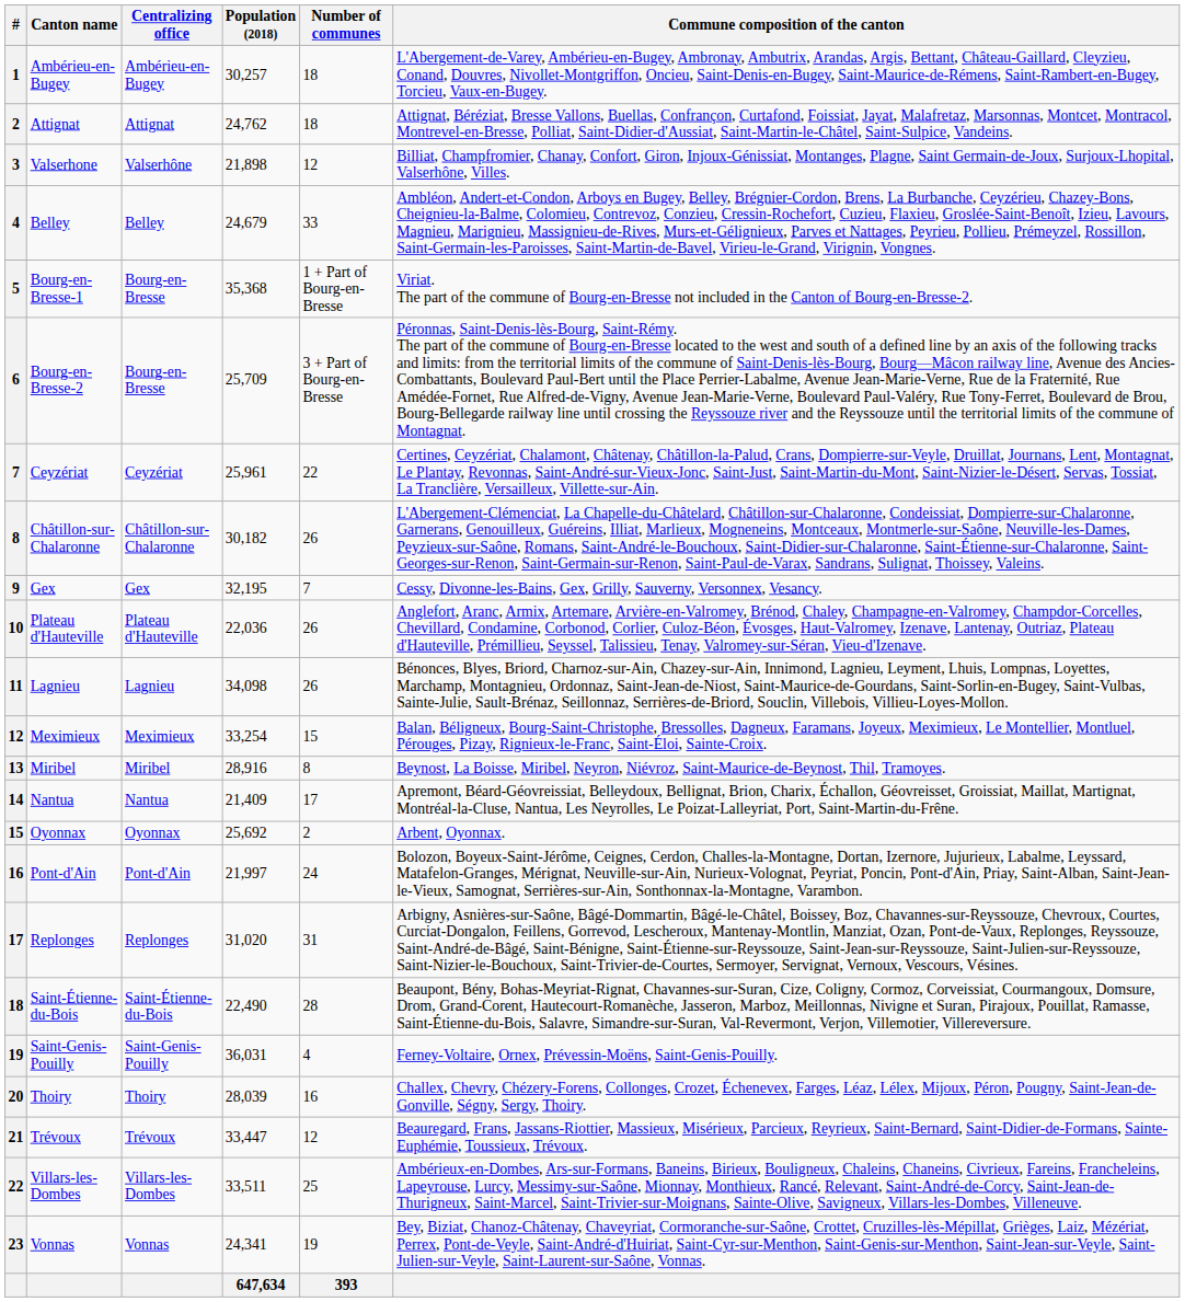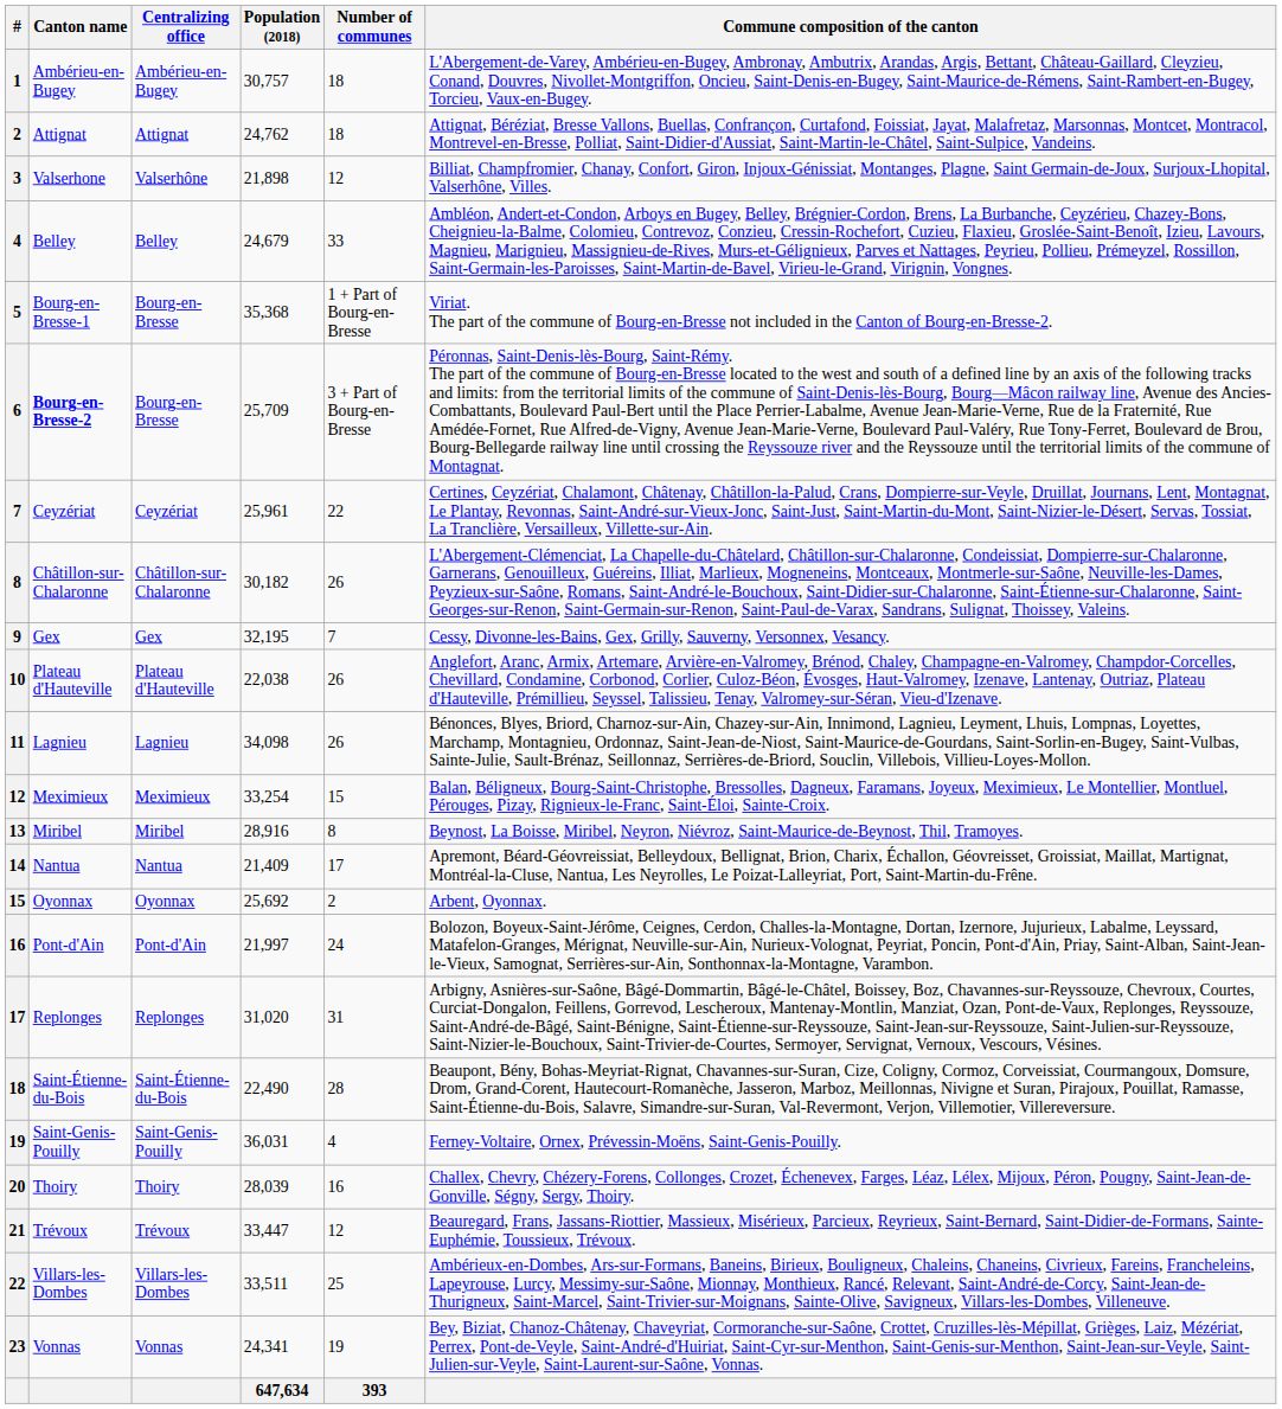 <table class="wikitable">
 <tr>
 <th>#</th>
 <th>Canton name</th>
 <th><a href='#'>Centralizing office</a></th>
 <th>Population<br><small>(2018)</small></th>
 <th>Number of <a href='#'>communes</a></th>
 <th>Commune composition of the canton</th>
 </tr>
 <tr>
 <th>1</th>
 <td><a href='#'>Ambérieu-en-Bugey</a></td>
 <td><a href='#'>Ambérieu-en-Bugey</a></td>
-<td>30,257</td>
+<td>30,757</td>
 <td>18</td>
 <td><a href='#'>L'Abergement-de-Varey</a>, <a href='#'>Ambérieu-en-Bugey</a>, <a href='#'>Ambronay</a>, <a href='#'>Ambutrix</a>, <a href='#'>Arandas</a>, <a href='#'>Argis</a>, <a href='#'>Bettant</a>, <a href='#'>Château-Gaillard</a>, <a href='#'>Cleyzieu</a>, <a href='#'>Conand</a>, <a href='#'>Douvres</a>, <a href='#'>Nivollet-Montgriffon</a>, <a href='#'>Oncieu</a>, <a href='#'>Saint-Denis-en-Bugey</a>, <a href='#'>Saint-Maurice-de-Rémens</a>, <a href='#'>Saint-Rambert-en-Bugey</a>, <a href='#'>Torcieu</a>, <a href='#'>Vaux-en-Bugey</a>.</td>
 </tr>
 <tr>
 <th>2</th>
 <td><a href='#'>Attignat</a></td>
 <td><a href='#'>Attignat</a></td>
 <td>24,762</td>
 <td>18</td>
 <td><a href='#'>Attignat</a>, <a href='#'>Béréziat</a>, <a href='#'>Bresse Vallons</a>, <a href='#'>Buellas</a>, <a href='#'>Confrançon</a>, <a href='#'>Curtafond</a>, <a href='#'>Foissiat</a>, <a href='#'>Jayat</a>, <a href='#'>Malafretaz</a>, <a href='#'>Marsonnas</a>, <a href='#'>Montcet</a>, <a href='#'>Montracol</a>, <a href='#'>Montrevel-en-Bresse</a>, <a href='#'>Polliat</a>, <a href='#'>Saint-Didier-d'Aussiat</a>, <a href='#'>Saint-Martin-le-Châtel</a>, <a href='#'>Saint-Sulpice</a>, <a href='#'>Vandeins</a>.</td>
 </tr>
 <tr>
 <th>3</th>
 <td><a href='#'>Valserhone</a></td>
 <td><a href='#'>Valserhône</a></td>
 <td>21,898</td>
 <td>12</td>
 <td><a href='#'>Billiat</a>, <a href='#'>Champfromier</a>, <a href='#'>Chanay</a>, <a href='#'>Confort</a>, <a href='#'>Giron</a>, <a href='#'>Injoux-Génissiat</a>, <a href='#'>Montanges</a>, <a href='#'>Plagne</a>, <a href='#'>Saint Germain-de-Joux</a>, <a href='#'>Surjoux-Lhopital</a>,  <a href='#'>Valserhône</a>, <a href='#'>Villes</a>.</td>
 </tr>
 <tr>
 <th>4</th>
 <td><a href='#'>Belley</a></td>
 <td><a href='#'>Belley</a></td>
 <td>24,679</td>
 <td>33</td>
 <td><a href='#'>Ambléon</a>, <a href='#'>Andert-et-Condon</a>, <a href='#'>Arboys en Bugey</a>, <a href='#'>Belley</a>, <a href='#'>Brégnier-Cordon</a>, <a href='#'>Brens</a>, <a href='#'>La Burbanche</a>, <a href='#'>Ceyzérieu</a>, <a href='#'>Chazey-Bons</a>, <a href='#'>Cheignieu-la-Balme</a>, <a href='#'>Colomieu</a>, <a href='#'>Contrevoz</a>, <a href='#'>Conzieu</a>, <a href='#'>Cressin-Rochefort</a>, <a href='#'>Cuzieu</a>, <a href='#'>Flaxieu</a>, <a href='#'>Groslée-Saint-Benoît</a>, <a href='#'>Izieu</a>, <a href='#'>Lavours</a>, <a href='#'>Magnieu</a>, <a href='#'>Marignieu</a>, <a href='#'>Massignieu-de-Rives</a>, <a href='#'>Murs-et-Gélignieux</a>, <a href='#'>Parves et Nattages</a>, <a href='#'>Peyrieu</a>, <a href='#'>Pollieu</a>, <a href='#'>Prémeyzel</a>, <a href='#'>Rossillon</a>, <a href='#'>Saint-Germain-les-Paroisses</a>, <a href='#'>Saint-Martin-de-Bavel</a>, <a href='#'>Virieu-le-Grand</a>, <a href='#'>Virignin</a>, <a href='#'>Vongnes</a>.</td>
 </tr>
 <tr>
 <th>5</th>
 <td><a href='#'>Bourg-en-Bresse-1</a></td>
 <td><a href='#'>Bourg-en-Bresse</a></td>
 <td>35,368</td>
 <td>1 + Part of Bourg-en-Bresse</td>
 <td><a href='#'>Viriat</a>.<br>The part of the commune of <a href='#'>Bourg-en-Bresse</a> not included in the <a href='#'>Canton of Bourg-en-Bresse-2</a>.</td>
 </tr>
 <tr>
 <th>6</th>
-<td><a href='#'>Bourg-en-Bresse-2</a></td>
+<td><strong><a href='#'>Bourg-en-Bresse-2</a></strong></td>
 <td><a href='#'>Bourg-en-Bresse</a></td>
 <td>25,709</td>
 <td>3 + Part of Bourg-en-Bresse</td>
 <td><a href='#'>Péronnas</a>, <a href='#'>Saint-Denis-lès-Bourg</a>, <a href='#'>Saint-Rémy</a>.<br>The part of the commune of <a href='#'>Bourg-en-Bresse</a> located to the west and south of a defined line by an axis of the following tracks and limits: from the territorial limits of the commune of <a href='#'>Saint-Denis-lès-Bourg</a>, <a href='#'>Bourg—Mâcon railway line</a>, Avenue des Ancies-Combattants, Boulevard Paul-Bert until the Place Perrier-Labalme, Avenue Jean-Marie-Verne, Rue de la Fraternité, Rue Amédée-Fornet, Rue Alfred-de-Vigny, Avenue Jean-Marie-Verne, Boulevard Paul-Valéry, Rue Tony-Ferret, Boulevard de Brou, Bourg-Bellegarde railway line until crossing the <a href='#'>Reyssouze river</a> and the Reyssouze until the territorial limits of the commune of <a href='#'>Montagnat</a>.</td>
 </tr>
 <tr>
 <th>7</th>
 <td><a href='#'>Ceyzériat</a></td>
 <td><a href='#'>Ceyzériat</a></td>
 <td>25,961</td>
 <td>22</td>
 <td><a href='#'>Certines</a>, <a href='#'>Ceyzériat</a>, <a href='#'>Chalamont</a>, <a href='#'>Châtenay</a>, <a href='#'>Châtillon-la-Palud</a>, <a href='#'>Crans</a>, <a href='#'>Dompierre-sur-Veyle</a>, <a href='#'>Druillat</a>, <a href='#'>Journans</a>, <a href='#'>Lent</a>, <a href='#'>Montagnat</a>, <a href='#'>Le Plantay</a>, <a href='#'>Revonnas</a>, <a href='#'>Saint-André-sur-Vieux-Jonc</a>, <a href='#'>Saint-Just</a>, <a href='#'>Saint-Martin-du-Mont</a>, <a href='#'>Saint-Nizier-le-Désert</a>, <a href='#'>Servas</a>, <a href='#'>Tossiat</a>, <a href='#'>La Tranclière</a>, <a href='#'>Versailleux</a>, <a href='#'>Villette-sur-Ain</a>.</td>
 </tr>
 <tr>
 <th>8</th>
 <td><a href='#'>Châtillon-sur-Chalaronne</a></td>
 <td><a href='#'>Châtillon-sur-Chalaronne</a></td>
 <td>30,182</td>
 <td>26</td>
 <td><a href='#'>L'Abergement-Clémenciat</a>, <a href='#'>La Chapelle-du-Châtelard</a>, <a href='#'>Châtillon-sur-Chalaronne</a>, <a href='#'>Condeissiat</a>, <a href='#'>Dompierre-sur-Chalaronne</a>, <a href='#'>Garnerans</a>, <a href='#'>Genouilleux</a>, <a href='#'>Guéreins</a>, <a href='#'>Illiat</a>, <a href='#'>Marlieux</a>, <a href='#'>Mogneneins</a>, <a href='#'>Montceaux</a>, <a href='#'>Montmerle-sur-Saône</a>, <a href='#'>Neuville-les-Dames</a>, <a href='#'>Peyzieux-sur-Saône</a>, <a href='#'>Romans</a>, <a href='#'>Saint-André-le-Bouchoux</a>, <a href='#'>Saint-Didier-sur-Chalaronne</a>, <a href='#'>Saint-Étienne-sur-Chalaronne</a>, <a href='#'>Saint-Georges-sur-Renon</a>, <a href='#'>Saint-Germain-sur-Renon</a>, <a href='#'>Saint-Paul-de-Varax</a>, <a href='#'>Sandrans</a>, <a href='#'>Sulignat</a>, <a href='#'>Thoissey</a>, <a href='#'>Valeins</a>.</td>
 </tr>
 <tr>
 <th>9</th>
 <td><a href='#'>Gex</a></td>
 <td><a href='#'>Gex</a></td>
 <td>32,195</td>
 <td>7</td>
 <td><a href='#'>Cessy</a>, <a href='#'>Divonne-les-Bains</a>, <a href='#'>Gex</a>, <a href='#'>Grilly</a>, <a href='#'>Sauverny</a>, <a href='#'>Versonnex</a>, <a href='#'>Vesancy</a>.</td>
 </tr>
 <tr>
 <th>10</th>
 <td><a href='#'>Plateau d'Hauteville</a></td>
 <td><a href='#'>Plateau d'Hauteville</a></td>
-<td>22,036</td>
+<td>22,038</td>
 <td>26</td>
 <td><a href='#'>Anglefort</a>, <a href='#'>Aranc</a>, <a href='#'>Armix</a>, <a href='#'>Artemare</a>, <a href='#'>Arvière-en-Valromey</a>, <a href='#'>Brénod</a>, <a href='#'>Chaley</a>, <a href='#'>Champagne-en-Valromey</a>, <a href='#'>Champdor-Corcelles</a>, <a href='#'>Chevillard</a>, <a href='#'>Condamine</a>, <a href='#'>Corbonod</a>, <a href='#'>Corlier</a>, <a href='#'>Culoz-Béon</a>, <a href='#'>Évosges</a>, <a href='#'>Haut-Valromey</a>, <a href='#'>Izenave</a>, <a href='#'>Lantenay</a>, <a href='#'>Outriaz</a>, <a href='#'>Plateau d'Hauteville</a>, <a href='#'>Prémillieu</a>, <a href='#'>Seyssel</a>, <a href='#'>Talissieu</a>, <a href='#'>Tenay</a>, <a href='#'>Valromey-sur-Séran</a>, <a href='#'>Vieu-d'Izenave</a>.</td>
 </tr>
 <tr>
 <th>11</th>
 <td><a href='#'>Lagnieu</a></td>
 <td><a href='#'>Lagnieu</a></td>
 <td>34,098</td>
 <td>26</td>
 <td>Bénonces, Blyes, Briord, Charnoz-sur-Ain, Chazey-sur-Ain, Innimond, Lagnieu, Leyment, Lhuis, Lompnas, Loyettes, Marchamp, Montagnieu, Ordonnaz, Saint-Jean-de-Niost, Saint-Maurice-de-Gourdans, Saint-Sorlin-en-Bugey, Saint-Vulbas, Sainte-Julie, Sault-Brénaz, Seillonnaz, Serrières-de-Briord, Souclin, Villebois, Villieu-Loyes-Mollon.</td>
 </tr>
 <tr>
 <th>12</th>
 <td><a href='#'>Meximieux</a></td>
 <td><a href='#'>Meximieux</a></td>
 <td>33,254</td>
 <td>15</td>
 <td><a href='#'>Balan</a>, <a href='#'>Béligneux</a>, <a href='#'>Bourg-Saint-Christophe</a>, <a href='#'>Bressolles</a>, <a href='#'>Dagneux</a>, <a href='#'>Faramans</a>, <a href='#'>Joyeux</a>, <a href='#'>Meximieux</a>, <a href='#'>Le Montellier</a>, <a href='#'>Montluel</a>, <a href='#'>Pérouges</a>, <a href='#'>Pizay</a>, <a href='#'>Rignieux-le-Franc</a>, <a href='#'>Saint-Éloi</a>, <a href='#'>Sainte-Croix</a>.</td>
 </tr>
 <tr>
 <th>13</th>
 <td><a href='#'>Miribel</a></td>
 <td><a href='#'>Miribel</a></td>
 <td>28,916</td>
 <td>8</td>
 <td><a href='#'>Beynost</a>, <a href='#'>La Boisse</a>, <a href='#'>Miribel</a>, <a href='#'>Neyron</a>, <a href='#'>Niévroz</a>, <a href='#'>Saint-Maurice-de-Beynost</a>, <a href='#'>Thil</a>, <a href='#'>Tramoyes</a>.</td>
 </tr>
 <tr>
 <th>14</th>
 <td><a href='#'>Nantua</a></td>
 <td><a href='#'>Nantua</a></td>
 <td>21,409</td>
 <td>17</td>
 <td>Apremont, Béard-Géovreissiat, Belleydoux, Bellignat, Brion, Charix, Échallon, Géovreisset, Groissiat, Maillat, Martignat, Montréal-la-Cluse, Nantua, Les Neyrolles, Le Poizat-Lalleyriat, Port, Saint-Martin-du-Frêne.</td>
 </tr>
 <tr>
 <th>15</th>
 <td><a href='#'>Oyonnax</a></td>
 <td><a href='#'>Oyonnax</a></td>
 <td>25,692</td>
 <td>2</td>
 <td><a href='#'>Arbent</a>, <a href='#'>Oyonnax</a>.</td>
 </tr>
 <tr>
 <th>16</th>
 <td><a href='#'>Pont-d'Ain</a></td>
 <td><a href='#'>Pont-d'Ain</a></td>
 <td>21,997</td>
 <td>24</td>
 <td>Bolozon, Boyeux-Saint-Jérôme, Ceignes, Cerdon, Challes-la-Montagne, Dortan, Izernore, Jujurieux, Labalme, Leyssard, Matafelon-Granges, Mérignat, Neuville-sur-Ain, Nurieux-Volognat, Peyriat, Poncin, Pont-d'Ain, Priay, Saint-Alban, Saint-Jean-le-Vieux, Samognat, Serrières-sur-Ain, Sonthonnax-la-Montagne, Varambon.</td>
 </tr>
 <tr>
 <th>17</th>
 <td><a href='#'>Replonges</a></td>
 <td><a href='#'>Replonges</a></td>
 <td>31,020</td>
 <td>31</td>
 <td>Arbigny, Asnières-sur-Saône, Bâgé-Dommartin, Bâgé-le-Châtel, Boissey, Boz, Chavannes-sur-Reyssouze, Chevroux, Courtes, Curciat-Dongalon, Feillens, Gorrevod, Lescheroux, Mantenay-Montlin, Manziat, Ozan, Pont-de-Vaux, Replonges, Reyssouze, Saint-André-de-Bâgé, Saint-Bénigne, Saint-Étienne-sur-Reyssouze, Saint-Jean-sur-Reyssouze, Saint-Julien-sur-Reyssouze, Saint-Nizier-le-Bouchoux, Saint-Trivier-de-Courtes, Sermoyer, Servignat, Vernoux, Vescours, Vésines.</td>
 </tr>
 <tr>
 <th>18</th>
 <td><a href='#'>Saint-Étienne-du-Bois</a></td>
 <td><a href='#'>Saint-Étienne-du-Bois</a></td>
 <td>22,490</td>
 <td>28</td>
 <td>Beaupont, Bény, Bohas-Meyriat-Rignat, Chavannes-sur-Suran, Cize, Coligny, Cormoz, Corveissiat, Courmangoux, Domsure, Drom, Grand-Corent, Hautecourt-Romanèche, Jasseron, Marboz, Meillonnas, Nivigne et Suran, Pirajoux, Pouillat, Ramasse, Saint-Étienne-du-Bois, Salavre, Simandre-sur-Suran, Val-Revermont, Verjon, Villemotier, Villereversure.</td>
 </tr>
 <tr>
 <th>19</th>
 <td><a href='#'>Saint-Genis-Pouilly</a></td>
 <td><a href='#'>Saint-Genis-Pouilly</a></td>
 <td>36,031</td>
 <td>4</td>
 <td><a href='#'>Ferney-Voltaire</a>, <a href='#'>Ornex</a>, <a href='#'>Prévessin-Moëns</a>, <a href='#'>Saint-Genis-Pouilly</a>.</td>
 </tr>
 <tr>
 <th>20</th>
 <td><a href='#'>Thoiry</a></td>
 <td><a href='#'>Thoiry</a></td>
 <td>28,039</td>
 <td>16</td>
 <td><a href='#'>Challex</a>, <a href='#'>Chevry</a>, <a href='#'>Chézery-Forens</a>, <a href='#'>Collonges</a>, <a href='#'>Crozet</a>, <a href='#'>Échenevex</a>, <a href='#'>Farges</a>, <a href='#'>Léaz</a>, <a href='#'>Lélex</a>, <a href='#'>Mijoux</a>, <a href='#'>Péron</a>, <a href='#'>Pougny</a>, <a href='#'>Saint-Jean-de-Gonville</a>, <a href='#'>Ségny</a>, <a href='#'>Sergy</a>, <a href='#'>Thoiry</a>.</td>
 </tr>
 <tr>
 <th>21</th>
 <td><a href='#'>Trévoux</a></td>
 <td><a href='#'>Trévoux</a></td>
 <td>33,447</td>
 <td>12</td>
 <td><a href='#'>Beauregard</a>, <a href='#'>Frans</a>, <a href='#'>Jassans-Riottier</a>, <a href='#'>Massieux</a>, <a href='#'>Misérieux</a>, <a href='#'>Parcieux</a>, <a href='#'>Reyrieux</a>, <a href='#'>Saint-Bernard</a>, <a href='#'>Saint-Didier-de-Formans</a>, <a href='#'>Sainte-Euphémie</a>, <a href='#'>Toussieux</a>, <a href='#'>Trévoux</a>.</td>
 </tr>
 <tr>
 <th>22</th>
 <td><a href='#'>Villars-les-Dombes</a></td>
 <td><a href='#'>Villars-les-Dombes</a></td>
 <td>33,511</td>
 <td>25</td>
 <td><a href='#'>Ambérieux-en-Dombes</a>, <a href='#'>Ars-sur-Formans</a>, <a href='#'>Baneins</a>, <a href='#'>Birieux</a>, <a href='#'>Bouligneux</a>, <a href='#'>Chaleins</a>, <a href='#'>Chaneins</a>, <a href='#'>Civrieux</a>, <a href='#'>Fareins</a>, <a href='#'>Francheleins</a>, <a href='#'>Lapeyrouse</a>, <a href='#'>Lurcy</a>, <a href='#'>Messimy-sur-Saône</a>, <a href='#'>Mionnay</a>, <a href='#'>Monthieux</a>, <a href='#'>Rancé</a>, <a href='#'>Relevant</a>, <a href='#'>Saint-André-de-Corcy</a>, <a href='#'>Saint-Jean-de-Thurigneux</a>, <a href='#'>Saint-Marcel</a>, <a href='#'>Saint-Trivier-sur-Moignans</a>, <a href='#'>Sainte-Olive</a>, <a href='#'>Savigneux</a>, <a href='#'>Villars-les-Dombes</a>, <a href='#'>Villeneuve</a>.</td>
 </tr>
 <tr>
 <th>23</th>
 <td><a href='#'>Vonnas</a></td>
 <td><a href='#'>Vonnas</a></td>
 <td>24,341</td>
 <td>19</td>
 <td><a href='#'>Bey</a>, <a href='#'>Biziat</a>, <a href='#'>Chanoz-Châtenay</a>, <a href='#'>Chaveyriat</a>, <a href='#'>Cormoranche-sur-Saône</a>, <a href='#'>Crottet</a>, <a href='#'>Cruzilles-lès-Mépillat</a>, <a href='#'>Grièges</a>, <a href='#'>Laiz</a>, <a href='#'>Mézériat</a>, <a href='#'>Perrex</a>, <a href='#'>Pont-de-Veyle</a>, <a href='#'>Saint-André-d'Huiriat</a>, <a href='#'>Saint-Cyr-sur-Menthon</a>, <a href='#'>Saint-Genis-sur-Menthon</a>, <a href='#'>Saint-Jean-sur-Veyle</a>, <a href='#'>Saint-Julien-sur-Veyle</a>, <a href='#'>Saint-Laurent-sur-Saône</a>, <a href='#'>Vonnas</a>.</td>
 </tr>
 <tr>
 <th></th>
 <th></th>
 <th></th>
 <th>647,634</th>
 <th>393</th>
 <th></th>
 </tr>
 </table>
